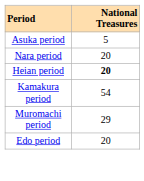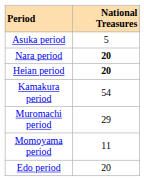 <table class="wikitable" style="width:35%; text-align:center; background:#fff; float:right;">
 <tr>
 <th style="text-align:left; background:#ffdead;">Period</th>
 <th style="text-align:right; background:#ffdead;">National Treasures</th>
 </tr>
 <tr>
 <td><a href='#'>Asuka period</a></td>
 <td>5</td>
 </tr>
 <tr>
 <td><a href='#'>Nara period</a></td>
-<td>20</td>
+<td><strong>20</strong></td>
 </tr>
 <tr>
 <td><a href='#'>Heian period</a></td>
 <td><strong>20</strong></td>
 </tr>
 <tr>
 <td><a href='#'>Kamakura period</a></td>
 <td>54</td>
 </tr>
 <tr>
 <td><a href='#'>Muromachi period</a></td>
 <td>29</td>
 </tr>
 <tr>
+<td><a href='#'>Momoyama period</a></td>
+<td>11</td>
+</tr>
+<tr>
 <td><a href='#'>Edo period</a></td>
 <td>20</td>
 </tr>
 </table>
